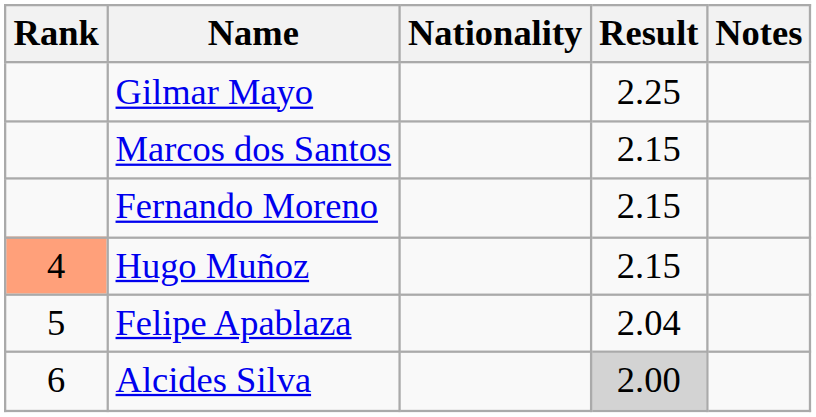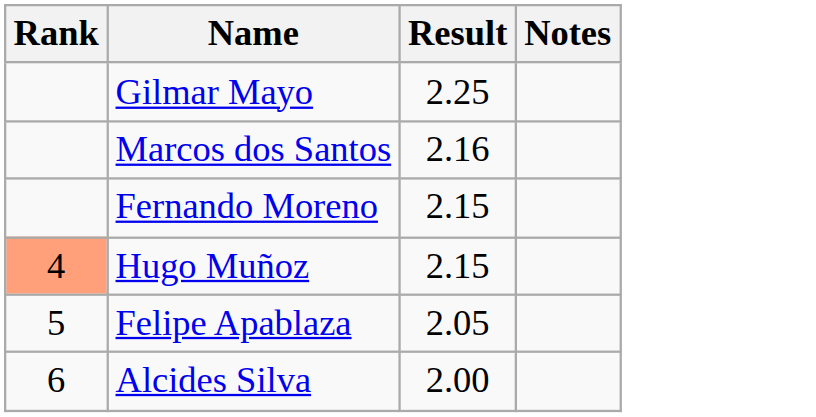 <table class="wikitable sortable" style="text-align:center">
 <tr>
 <th>Rank</th>
 <th>Name</th>
-<th>Nationality</th>
 <th>Result</th>
 <th>Notes</th>
 </tr>
 <tr>
 <td></td>
 <td align=left><a href='#'>Gilmar Mayo</a></td>
-<td align=left></td>
 <td>2.25</td>
 <td></td>
 </tr>
 <tr>
 <td></td>
 <td align=left><a href='#'>Marcos dos Santos</a></td>
-<td align=left></td>
-<td>2.15</td>
+<td>2.16</td>
 <td></td>
 </tr>
 <tr>
 <td></td>
 <td align=left><a href='#'>Fernando Moreno</a></td>
-<td align=left></td>
 <td>2.15</td>
 <td></td>
 </tr>
 <tr>
 <td style="background: lightsalmon;">4</td>
 <td align=left><a href='#'>Hugo Muñoz</a></td>
-<td align=left></td>
 <td>2.15</td>
 <td></td>
 </tr>
 <tr>
 <td>5</td>
 <td align=left><a href='#'>Felipe Apablaza</a></td>
-<td align=left></td>
-<td>2.04</td>
+<td>2.05</td>
 <td></td>
 </tr>
 <tr>
 <td>6</td>
 <td align=left><a href='#'>Alcides Silva</a></td>
-<td align=left></td>
-<td style="background: lightgrey;">2.00</td>
+<td>2.00</td>
 <td></td>
 </tr>
 </table>
